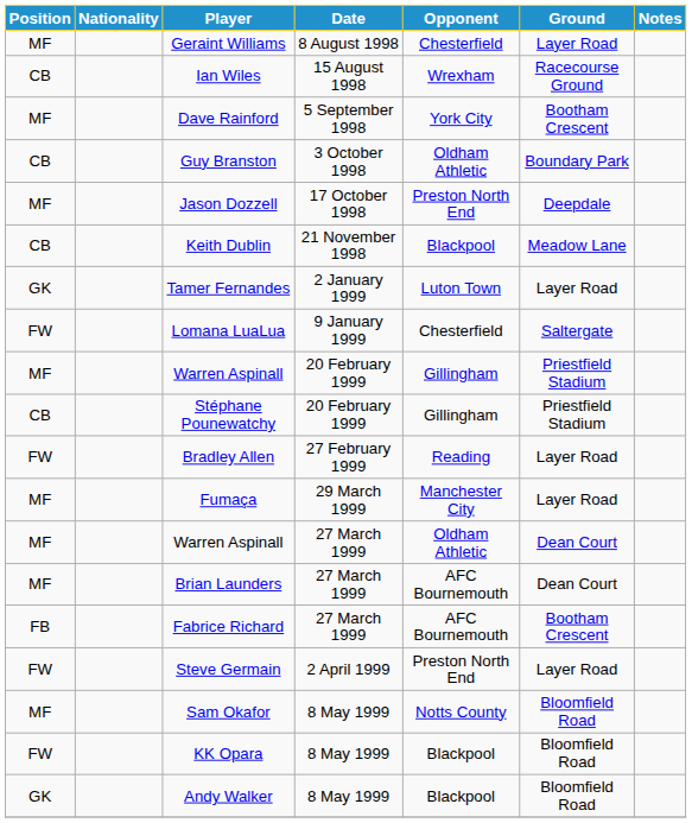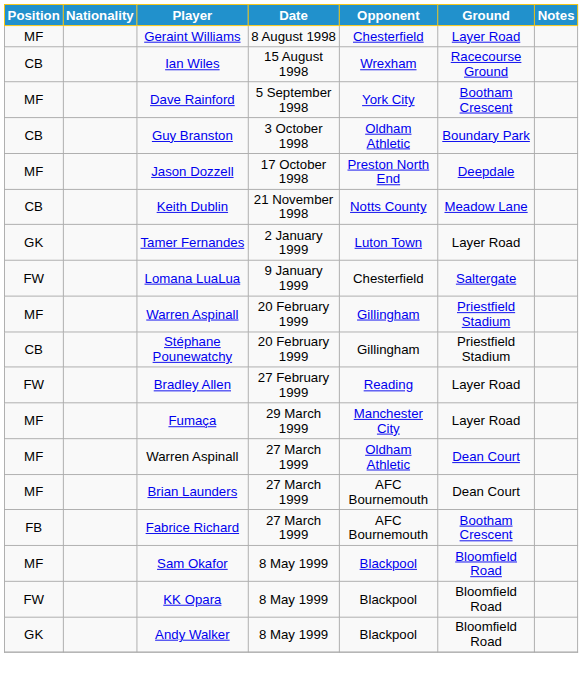 <table class="wikitable" style="text-align:center; font-size:90%; width:100%;">
 <tr>
 <th style="background:#2191CC; color:white; border:1px solid #F7C408; text-align:center;">Position</th>
 <th style="background:#2191CC; color:white; border:1px solid #F7C408; text-align:center;">Nationality</th>
 <th style="background:#2191CC; color:white; border:1px solid #F7C408; text-align:center;">Player</th>
 <th style="background:#2191CC; color:white; border:1px solid #F7C408; text-align:center;">Date</th>
 <th style="background:#2191CC; color:white; border:1px solid #F7C408; text-align:center;">Opponent</th>
 <th style="background:#2191CC; color:white; border:1px solid #F7C408; text-align:center;">Ground</th>
 <th style="background:#2191CC; color:white; border:1px solid #F7C408; text-align:center;">Notes</th>
 </tr>
 <tr>
 <td>MF</td>
 <td></td>
 <td><a href='#'>Geraint Williams</a></td>
 <td>8 August 1998</td>
 <td><a href='#'>Chesterfield</a></td>
 <td><a href='#'>Layer Road</a></td>
 <td></td>
 </tr>
 <tr>
 <td>CB</td>
 <td></td>
 <td><a href='#'>Ian Wiles</a></td>
 <td>15 August 1998</td>
 <td><a href='#'>Wrexham</a></td>
 <td><a href='#'>Racecourse Ground</a></td>
 <td></td>
 </tr>
 <tr>
 <td>MF</td>
 <td></td>
 <td><a href='#'>Dave Rainford</a></td>
 <td>5 September 1998</td>
 <td><a href='#'>York City</a></td>
 <td><a href='#'>Bootham Crescent</a></td>
 <td></td>
 </tr>
 <tr>
 <td>CB</td>
 <td></td>
 <td><a href='#'>Guy Branston</a></td>
 <td>3 October 1998</td>
 <td><a href='#'>Oldham Athletic</a></td>
 <td><a href='#'>Boundary Park</a></td>
 <td></td>
 </tr>
 <tr>
 <td>MF</td>
 <td></td>
 <td><a href='#'>Jason Dozzell</a></td>
 <td>17 October 1998</td>
 <td><a href='#'>Preston North End</a></td>
 <td><a href='#'>Deepdale</a></td>
 <td></td>
 </tr>
 <tr>
 <td>CB</td>
 <td></td>
 <td><a href='#'>Keith Dublin</a></td>
 <td>21 November 1998</td>
-<td><a href='#'>Blackpool</a></td>
+<td><a href='#'>Notts County</a></td>
 <td><a href='#'>Meadow Lane</a></td>
 <td></td>
 </tr>
 <tr>
 <td>GK</td>
 <td></td>
 <td><a href='#'>Tamer Fernandes</a></td>
 <td>2 January 1999</td>
 <td><a href='#'>Luton Town</a></td>
 <td>Layer Road</td>
 <td></td>
 </tr>
 <tr>
 <td>FW</td>
 <td></td>
 <td><a href='#'>Lomana LuaLua</a></td>
 <td>9 January 1999</td>
 <td>Chesterfield</td>
 <td><a href='#'>Saltergate</a></td>
 <td></td>
 </tr>
 <tr>
 <td>MF</td>
 <td></td>
 <td><a href='#'>Warren Aspinall</a></td>
 <td>20 February 1999</td>
 <td><a href='#'>Gillingham</a></td>
 <td><a href='#'>Priestfield Stadium</a></td>
 <td></td>
 </tr>
 <tr>
 <td>CB</td>
 <td></td>
 <td><a href='#'>Stéphane Pounewatchy</a></td>
 <td>20 February 1999</td>
 <td>Gillingham</td>
 <td>Priestfield Stadium</td>
 <td></td>
 </tr>
 <tr>
 <td>FW</td>
 <td></td>
 <td><a href='#'>Bradley Allen</a></td>
 <td>27 February 1999</td>
 <td><a href='#'>Reading</a></td>
 <td>Layer Road</td>
 <td></td>
 </tr>
 <tr>
 <td>MF</td>
 <td></td>
 <td><a href='#'>Fumaça</a></td>
 <td>29 March 1999</td>
 <td><a href='#'>Manchester City</a></td>
 <td>Layer Road</td>
 <td></td>
 </tr>
 <tr>
 <td>MF</td>
 <td></td>
 <td>Warren Aspinall</td>
 <td>27 March 1999</td>
 <td><a href='#'>Oldham Athletic</a></td>
 <td><a href='#'>Dean Court</a></td>
 <td></td>
 </tr>
 <tr>
 <td>MF</td>
 <td></td>
 <td><a href='#'>Brian Launders</a></td>
 <td>27 March 1999</td>
 <td>AFC Bournemouth</td>
 <td>Dean Court</td>
 <td></td>
 </tr>
 <tr>
 <td>FB</td>
 <td></td>
 <td><a href='#'>Fabrice Richard</a></td>
 <td>27 March 1999</td>
 <td>AFC Bournemouth</td>
 <td><a href='#'>Bootham Crescent</a></td>
 <td></td>
 </tr>
 <tr>
-<td>FW</td>
-<td></td>
-<td><a href='#'>Steve Germain</a></td>
-<td>2 April 1999</td>
-<td>Preston North End</td>
-<td>Layer Road</td>
-<td></td>
-</tr>
-<tr>
 <td>MF</td>
 <td></td>
 <td><a href='#'>Sam Okafor</a></td>
 <td>8 May 1999</td>
-<td><a href='#'>Notts County</a></td>
+<td><a href='#'>Blackpool</a></td>
 <td><a href='#'>Bloomfield Road</a></td>
 <td></td>
 </tr>
 <tr>
 <td>FW</td>
 <td></td>
 <td><a href='#'>KK Opara</a></td>
 <td>8 May 1999</td>
 <td>Blackpool</td>
 <td>Bloomfield Road</td>
 <td></td>
 </tr>
 <tr>
 <td>GK</td>
 <td></td>
 <td><a href='#'>Andy Walker</a></td>
 <td>8 May 1999</td>
 <td>Blackpool</td>
 <td>Bloomfield Road</td>
 <td></td>
 </tr>
 <tr>
 </tr>
 </table>
